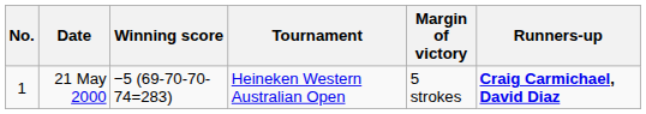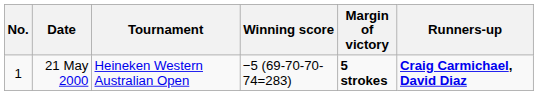 <table class="wikitable" style="font-size:95%;">
 <tr>
 <th>No.</th>
 <th>Date</th>
+<th>Tournament</th>
 <th>Winning score</th>
-<th>Tournament</th>
 <th>Margin of<br>victory</th>
 <th>Runners-up</th>
 </tr>
 <tr>
 <td align=center>1</td>
 <td align=right>21 May <a href='#'>2000</a></td>
+<td><a href='#'>Heineken Western Australian Open</a></td>
 <td>−5 (69-70-70-74=283)</td>
-<td><a href='#'>Heineken Western Australian Open</a></td>
-<td>5 strokes</td>
+<td><strong>5 strokes</strong></td>
 <td><strong> <a href='#'>Craig Carmichael</a>,  <a href='#'>David Diaz</a></strong></td>
 </tr>
 </table>
